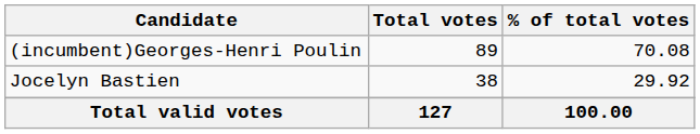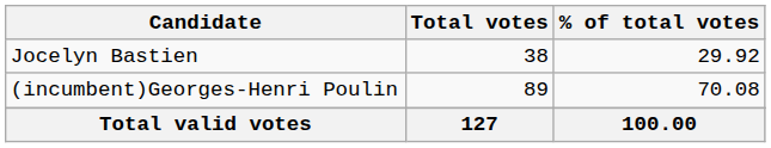 <table class="wikitable" width="475">
 <tr>
 <th align="left">Candidate</th>
 <th align="right">Total votes</th>
 <th align="right">% of total votes</th>
 </tr>
 <tr>
+<td align="left">Jocelyn Bastien</td>
+<td align="right">38</td>
+<td align="right">29.92</td>
+</tr>
+<tr>
 <td align="left">(incumbent)Georges-Henri Poulin</td>
 <td align="right">89</td>
 <td align="right">70.08</td>
-</tr>
-<tr>
-<td align="left">Jocelyn Bastien</td>
-<td align="right">38</td>
-<td align="right">29.92</td>
 </tr>
 <tr>
 </tr>
 <tr bgcolor="#EEEEEE">
 <th align="left">Total valid votes</th>
 <th align="right"><strong>127</strong></th>
 <th align="right"><strong>100.00</strong></th>
 </tr>
 </table>
